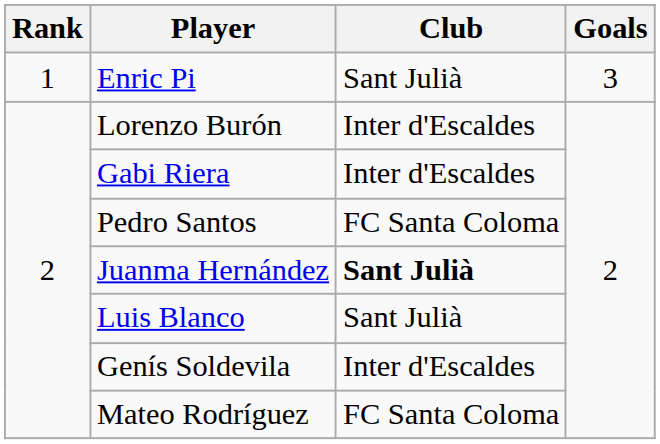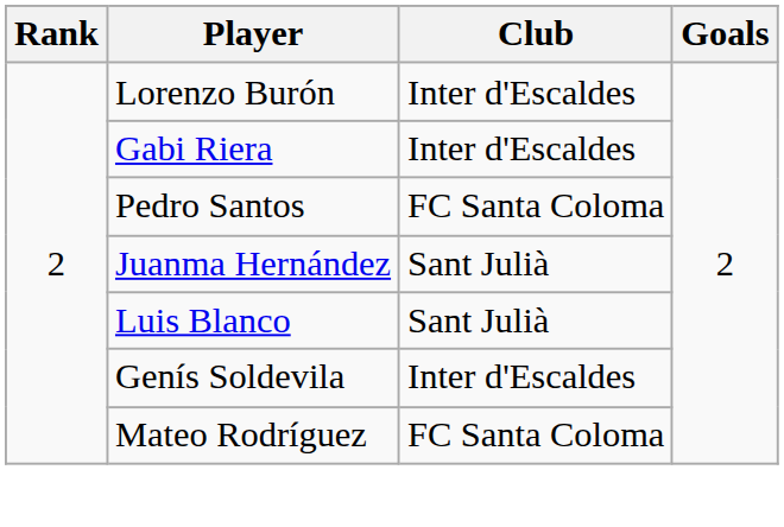 <table class="wikitable" style="text-align:center">
 <tr>
 <th>Rank</th>
 <th>Player</th>
 <th>Club</th>
 <th>Goals</th>
-</tr>
-<tr>
-<td>1</td>
-<td align="left"> <a href='#'>Enric Pi</a></td>
-<td align="left">Sant Julià</td>
-<td>3</td>
 </tr>
 <tr>
 <td rowspan=7>2</td>
 <td align="left"> Lorenzo Burón</td>
 <td align="left">Inter d'Escaldes</td>
 <td rowspan=7>2</td>
 </tr>
 <tr>
 <td align="left"> <a href='#'>Gabi Riera</a></td>
 <td align="left">Inter d'Escaldes</td>
 </tr>
 <tr>
 <td align="left"> Pedro Santos</td>
 <td align="left">FC Santa Coloma</td>
 </tr>
 <tr>
 <td align="left"> <a href='#'>Juanma Hernández</a></td>
-<td align="left"><strong>Sant Julià</strong></td>
+<td align="left">Sant Julià</td>
 </tr>
 <tr>
 <td align="left"> <a href='#'>Luis Blanco</a></td>
 <td align="left">Sant Julià</td>
 </tr>
 <tr>
 <td align="left"> Genís Soldevila</td>
 <td align="left">Inter d'Escaldes</td>
 </tr>
 <tr>
 <td align="left"> Mateo Rodríguez</td>
 <td align="left">FC Santa Coloma</td>
 </tr>
 </table>
